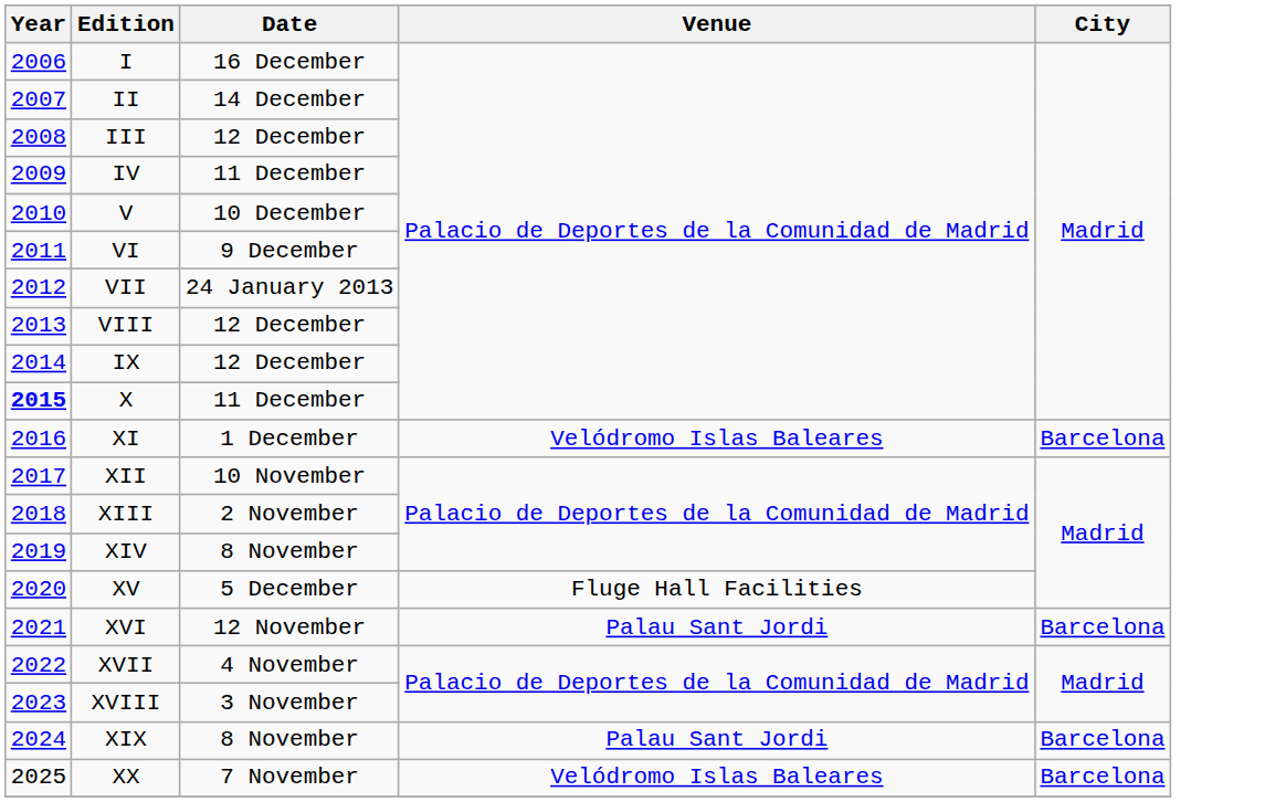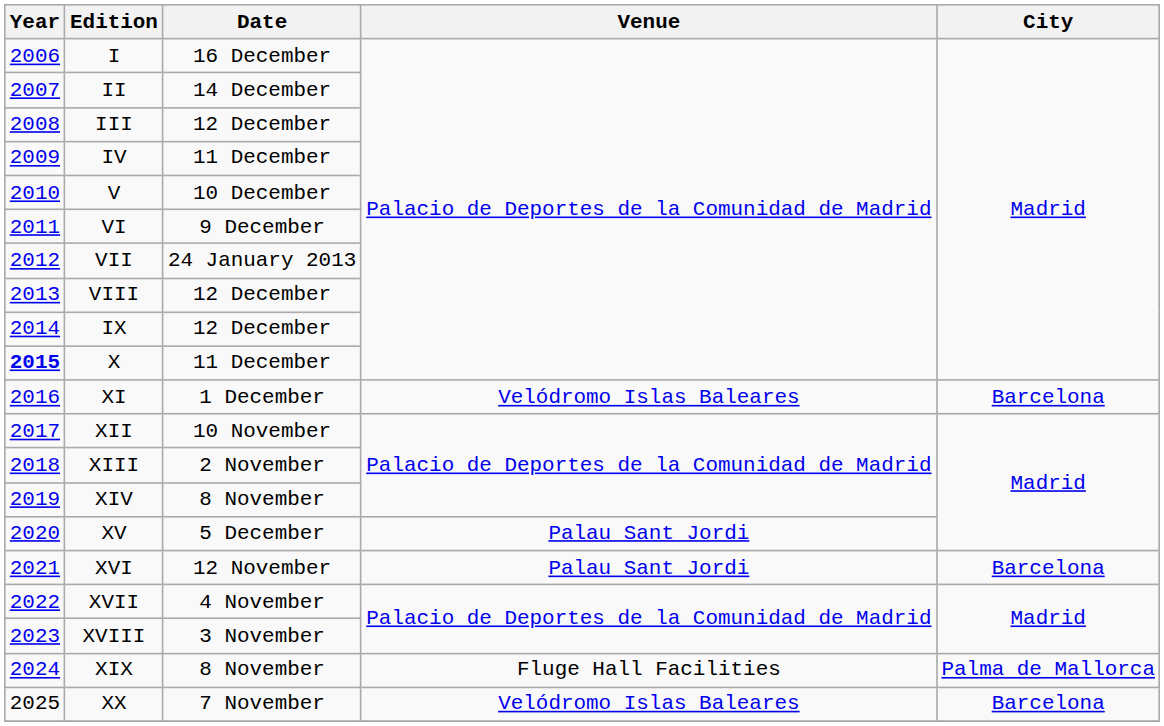 <table class="wikitable" style="text-align:center; text-align:center">
 <tr>
 <th>Year</th>
 <th>Edition</th>
 <th>Date</th>
 <th>Venue</th>
 <th>City</th>
 </tr>
 <tr>
 <td><a href='#'>2006</a></td>
 <td>I</td>
 <td>16 December</td>
 <td rowspan="10"><a href='#'>Palacio de Deportes de la Comunidad de Madrid</a></td>
 <td rowspan="10"><a href='#'>Madrid</a></td>
 </tr>
 <tr>
 <td><a href='#'>2007</a></td>
 <td>II</td>
 <td>14 December</td>
 </tr>
 <tr>
 <td><a href='#'>2008</a></td>
 <td>III</td>
 <td>12 December</td>
 </tr>
 <tr>
 <td><a href='#'>2009</a></td>
 <td>IV</td>
 <td>11 December</td>
 </tr>
 <tr>
 <td><a href='#'>2010</a></td>
 <td>V</td>
 <td>10 December</td>
 </tr>
 <tr>
 <td><a href='#'>2011</a></td>
 <td>VI</td>
 <td>9 December</td>
 </tr>
 <tr>
 <td><a href='#'>2012</a></td>
 <td>VII</td>
 <td>24 January 2013</td>
 </tr>
 <tr>
 <td><a href='#'>2013</a></td>
 <td>VIII</td>
 <td>12 December</td>
 </tr>
 <tr>
 <td><a href='#'>2014</a></td>
 <td>IX</td>
 <td>12 December</td>
 </tr>
 <tr>
 <td><strong><a href='#'>2015</a></strong></td>
 <td>X</td>
 <td>11 December</td>
 </tr>
 <tr>
 <td><a href='#'>2016</a></td>
 <td>XI</td>
 <td>1 December</td>
 <td><a href='#'>Velódromo Islas Baleares</a></td>
 <td><a href='#'>Barcelona</a></td>
 </tr>
 <tr>
 <td><a href='#'>2017</a></td>
 <td>XII</td>
 <td>10 November</td>
 <td rowspan="3"><a href='#'>Palacio de Deportes de la Comunidad de Madrid</a></td>
 <td rowspan="4"><a href='#'>Madrid</a></td>
 </tr>
 <tr>
 <td><a href='#'>2018</a></td>
 <td>XIII</td>
 <td>2 November</td>
 </tr>
 <tr>
 <td><a href='#'>2019</a></td>
 <td>XIV</td>
 <td>8 November</td>
 </tr>
 <tr>
 <td><a href='#'>2020</a></td>
 <td>XV</td>
 <td>5 December</td>
-<td>Fluge Hall Facilities</td>
+<td><a href='#'>Palau Sant Jordi</a></td>
 </tr>
 <tr>
 <td><a href='#'>2021</a></td>
 <td>XVI</td>
 <td>12 November</td>
 <td><a href='#'>Palau Sant Jordi</a></td>
 <td><a href='#'>Barcelona</a></td>
 </tr>
 <tr>
 <td><a href='#'>2022</a></td>
 <td>XVII</td>
 <td>4 November</td>
 <td rowspan="2"><a href='#'>Palacio de Deportes de la Comunidad de Madrid</a></td>
 <td rowspan="2"><a href='#'>Madrid</a></td>
 </tr>
 <tr>
 <td><a href='#'>2023</a></td>
 <td>XVIII</td>
 <td>3 November</td>
 </tr>
 <tr>
 <td><a href='#'>2024</a></td>
 <td>XIX</td>
 <td>8 November</td>
-<td><a href='#'>Palau Sant Jordi</a></td>
-<td><a href='#'>Barcelona</a></td>
+<td>Fluge Hall Facilities</td>
+<td><a href='#'>Palma de Mallorca</a></td>
 </tr>
 <tr>
 <td>2025</td>
 <td>XX</td>
 <td>7 November</td>
 <td><a href='#'>Velódromo Islas Baleares</a></td>
 <td><a href='#'>Barcelona</a></td>
 </tr>
 <tr>
 </tr>
 </table>
